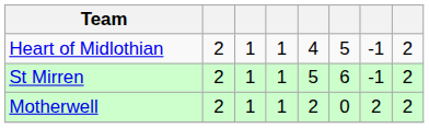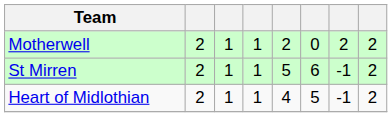 <table class="wikitable" style="text-align:center;">
 <tr>
 <th width=165>Team</th>
 <th width=20></th>
 <th width=20></th>
 <th width=20></th>
 <th width=20></th>
 <th width=20></th>
 <th width=20></th>
 <th width=20></th>
 </tr>
-<tr>
-<td align="left"><a href='#'>Heart of Midlothian</a></td>
+<tr style="background:#cfc;">
+<td align="left"><a href='#'>Motherwell</a></td>
 <td>2</td>
 <td>1</td>
 <td>1</td>
-<td>4</td>
-<td>5</td>
-<td>-1</td>
+<td>2</td>
+<td>0</td>
+<td>2</td>
 <td>2</td>
 </tr>
 <tr style="background:#cfc;">
 <td align="left"><a href='#'>St Mirren</a></td>
 <td>2</td>
 <td>1</td>
 <td>1</td>
 <td>5</td>
 <td>6</td>
 <td>-1</td>
 <td>2</td>
 </tr>
-<tr style="background:#cfc;">
-<td align="left"><a href='#'>Motherwell</a></td>
+<tr>
+<td align="left"><a href='#'>Heart of Midlothian</a></td>
 <td>2</td>
 <td>1</td>
 <td>1</td>
-<td>2</td>
-<td>0</td>
-<td>2</td>
+<td>4</td>
+<td>5</td>
+<td>-1</td>
 <td>2</td>
 </tr>
 <tr>
 </tr>
 </table>
